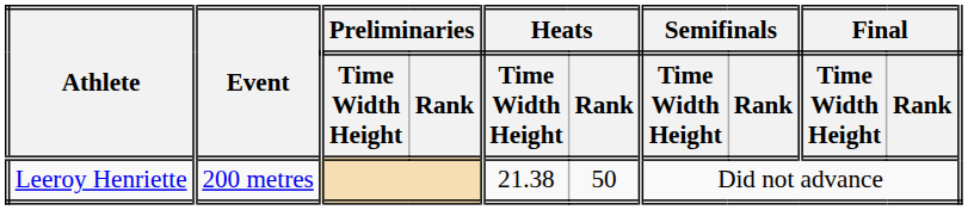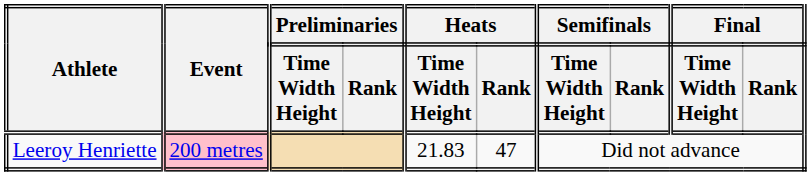 <table class=wikitable style="font-size:90%; border: double;">
 <tr>
 <th rowspan="2" style="border-right:double">Athlete</th>
 <th rowspan="2" style="border-right:double">Event</th>
 <th colspan="2" style="border-right:double; border-bottom:double;">Preliminaries</th>
 <th colspan="2" style="border-right:double; border-bottom:double;">Heats</th>
 <th colspan="2" style="border-right:double; border-bottom:double;">Semifinals</th>
 <th colspan="2" style="border-right:double; border-bottom:double;">Final</th>
 </tr>
 <tr>
 <th>Time<br>Width<br>Height</th>
 <th style="border-right:double">Rank</th>
 <th>Time<br>Width<br>Height</th>
 <th style="border-right:double">Rank</th>
 <th>Time<br>Width<br>Height</th>
 <th style="border-right:double">Rank</th>
 <th>Time<br>Width<br>Height</th>
 <th style="border-right:double">Rank</th>
 </tr>
 <tr style="border-top: double;">
 <td style="border-right:double"><a href='#'>Leeroy Henriette</a></td>
-<td style="border-right:double"><a href='#'>200 metres</a></td>
+<td style="background: pink; border-right:double"><a href='#'>200 metres</a></td>
 <td style="border-right:double" colspan= 2 bgcolor="wheat"></td>
-<td align=center>21.38</td>
-<td align=center style="border-right:double">50</td>
+<td align=center>21.83</td>
+<td align=center style="border-right:double">47</td>
 <td colspan="4" align=center>Did not advance</td>
 </tr>
 </table>
